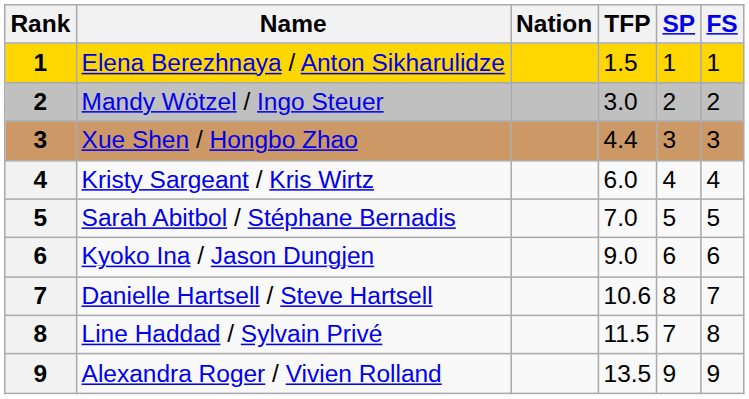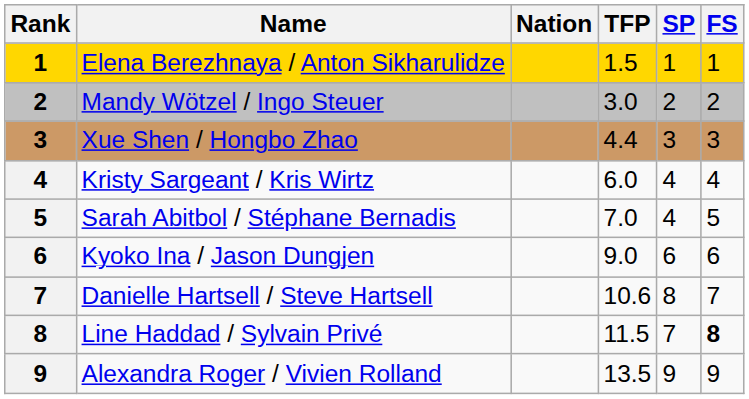 <table class="wikitable">
 <tr>
 <th>Rank</th>
 <th>Name</th>
 <th>Nation</th>
 <th>TFP</th>
 <th><a href='#'>SP</a></th>
 <th><a href='#'>FS</a></th>
 </tr>
 <tr bgcolor="gold">
 <td align="center"><strong>1</strong></td>
 <td><a href='#'>Elena Berezhnaya</a> / <a href='#'>Anton Sikharulidze</a></td>
 <td></td>
 <td>1.5</td>
 <td>1</td>
 <td>1</td>
 </tr>
 <tr bgcolor="silver">
 <td align="center"><strong>2</strong></td>
 <td><a href='#'>Mandy Wötzel</a> / <a href='#'>Ingo Steuer</a></td>
 <td></td>
 <td>3.0</td>
 <td>2</td>
 <td>2</td>
 </tr>
 <tr bgcolor="cc9966">
 <td align="center"><strong>3</strong></td>
 <td><a href='#'>Xue Shen</a> / <a href='#'>Hongbo Zhao</a></td>
 <td></td>
 <td>4.4</td>
 <td>3</td>
 <td>3</td>
 </tr>
 <tr>
 <th>4</th>
 <td><a href='#'>Kristy Sargeant</a> / <a href='#'>Kris Wirtz</a></td>
 <td></td>
 <td>6.0</td>
 <td>4</td>
 <td>4</td>
 </tr>
 <tr>
 <th>5</th>
 <td><a href='#'>Sarah Abitbol</a> / <a href='#'>Stéphane Bernadis</a></td>
 <td></td>
 <td>7.0</td>
-<td>5</td>
+<td>4</td>
 <td>5</td>
 </tr>
 <tr>
 <th>6</th>
 <td><a href='#'>Kyoko Ina</a> / <a href='#'>Jason Dungjen</a></td>
 <td></td>
 <td>9.0</td>
 <td>6</td>
 <td>6</td>
 </tr>
 <tr>
 <th>7</th>
 <td><a href='#'>Danielle Hartsell</a> / <a href='#'>Steve Hartsell</a></td>
 <td></td>
 <td>10.6</td>
 <td>8</td>
 <td>7</td>
 </tr>
 <tr>
 <th>8</th>
 <td><a href='#'>Line Haddad</a> / <a href='#'>Sylvain Privé</a></td>
 <td></td>
 <td>11.5</td>
 <td>7</td>
-<td>8</td>
+<td><strong>8</strong></td>
 </tr>
 <tr>
 <th>9</th>
 <td><a href='#'>Alexandra Roger</a> / <a href='#'>Vivien Rolland</a></td>
 <td></td>
 <td>13.5</td>
 <td>9</td>
 <td>9</td>
 </tr>
 </table>
